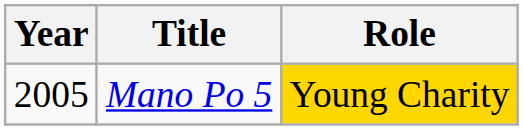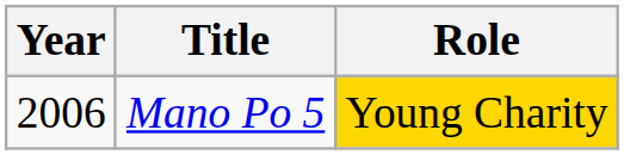 <table class="wikitable sortable">
 <tr>
 <th>Year</th>
 <th>Title</th>
 <th>Role</th>
 </tr>
 <tr>
-<td>2005</td>
+<td>2006</td>
 <td><em><a href='#'>Mano Po 5</a></em></td>
 <td style="background: gold;">Young Charity</td>
 </tr>
 </table>
